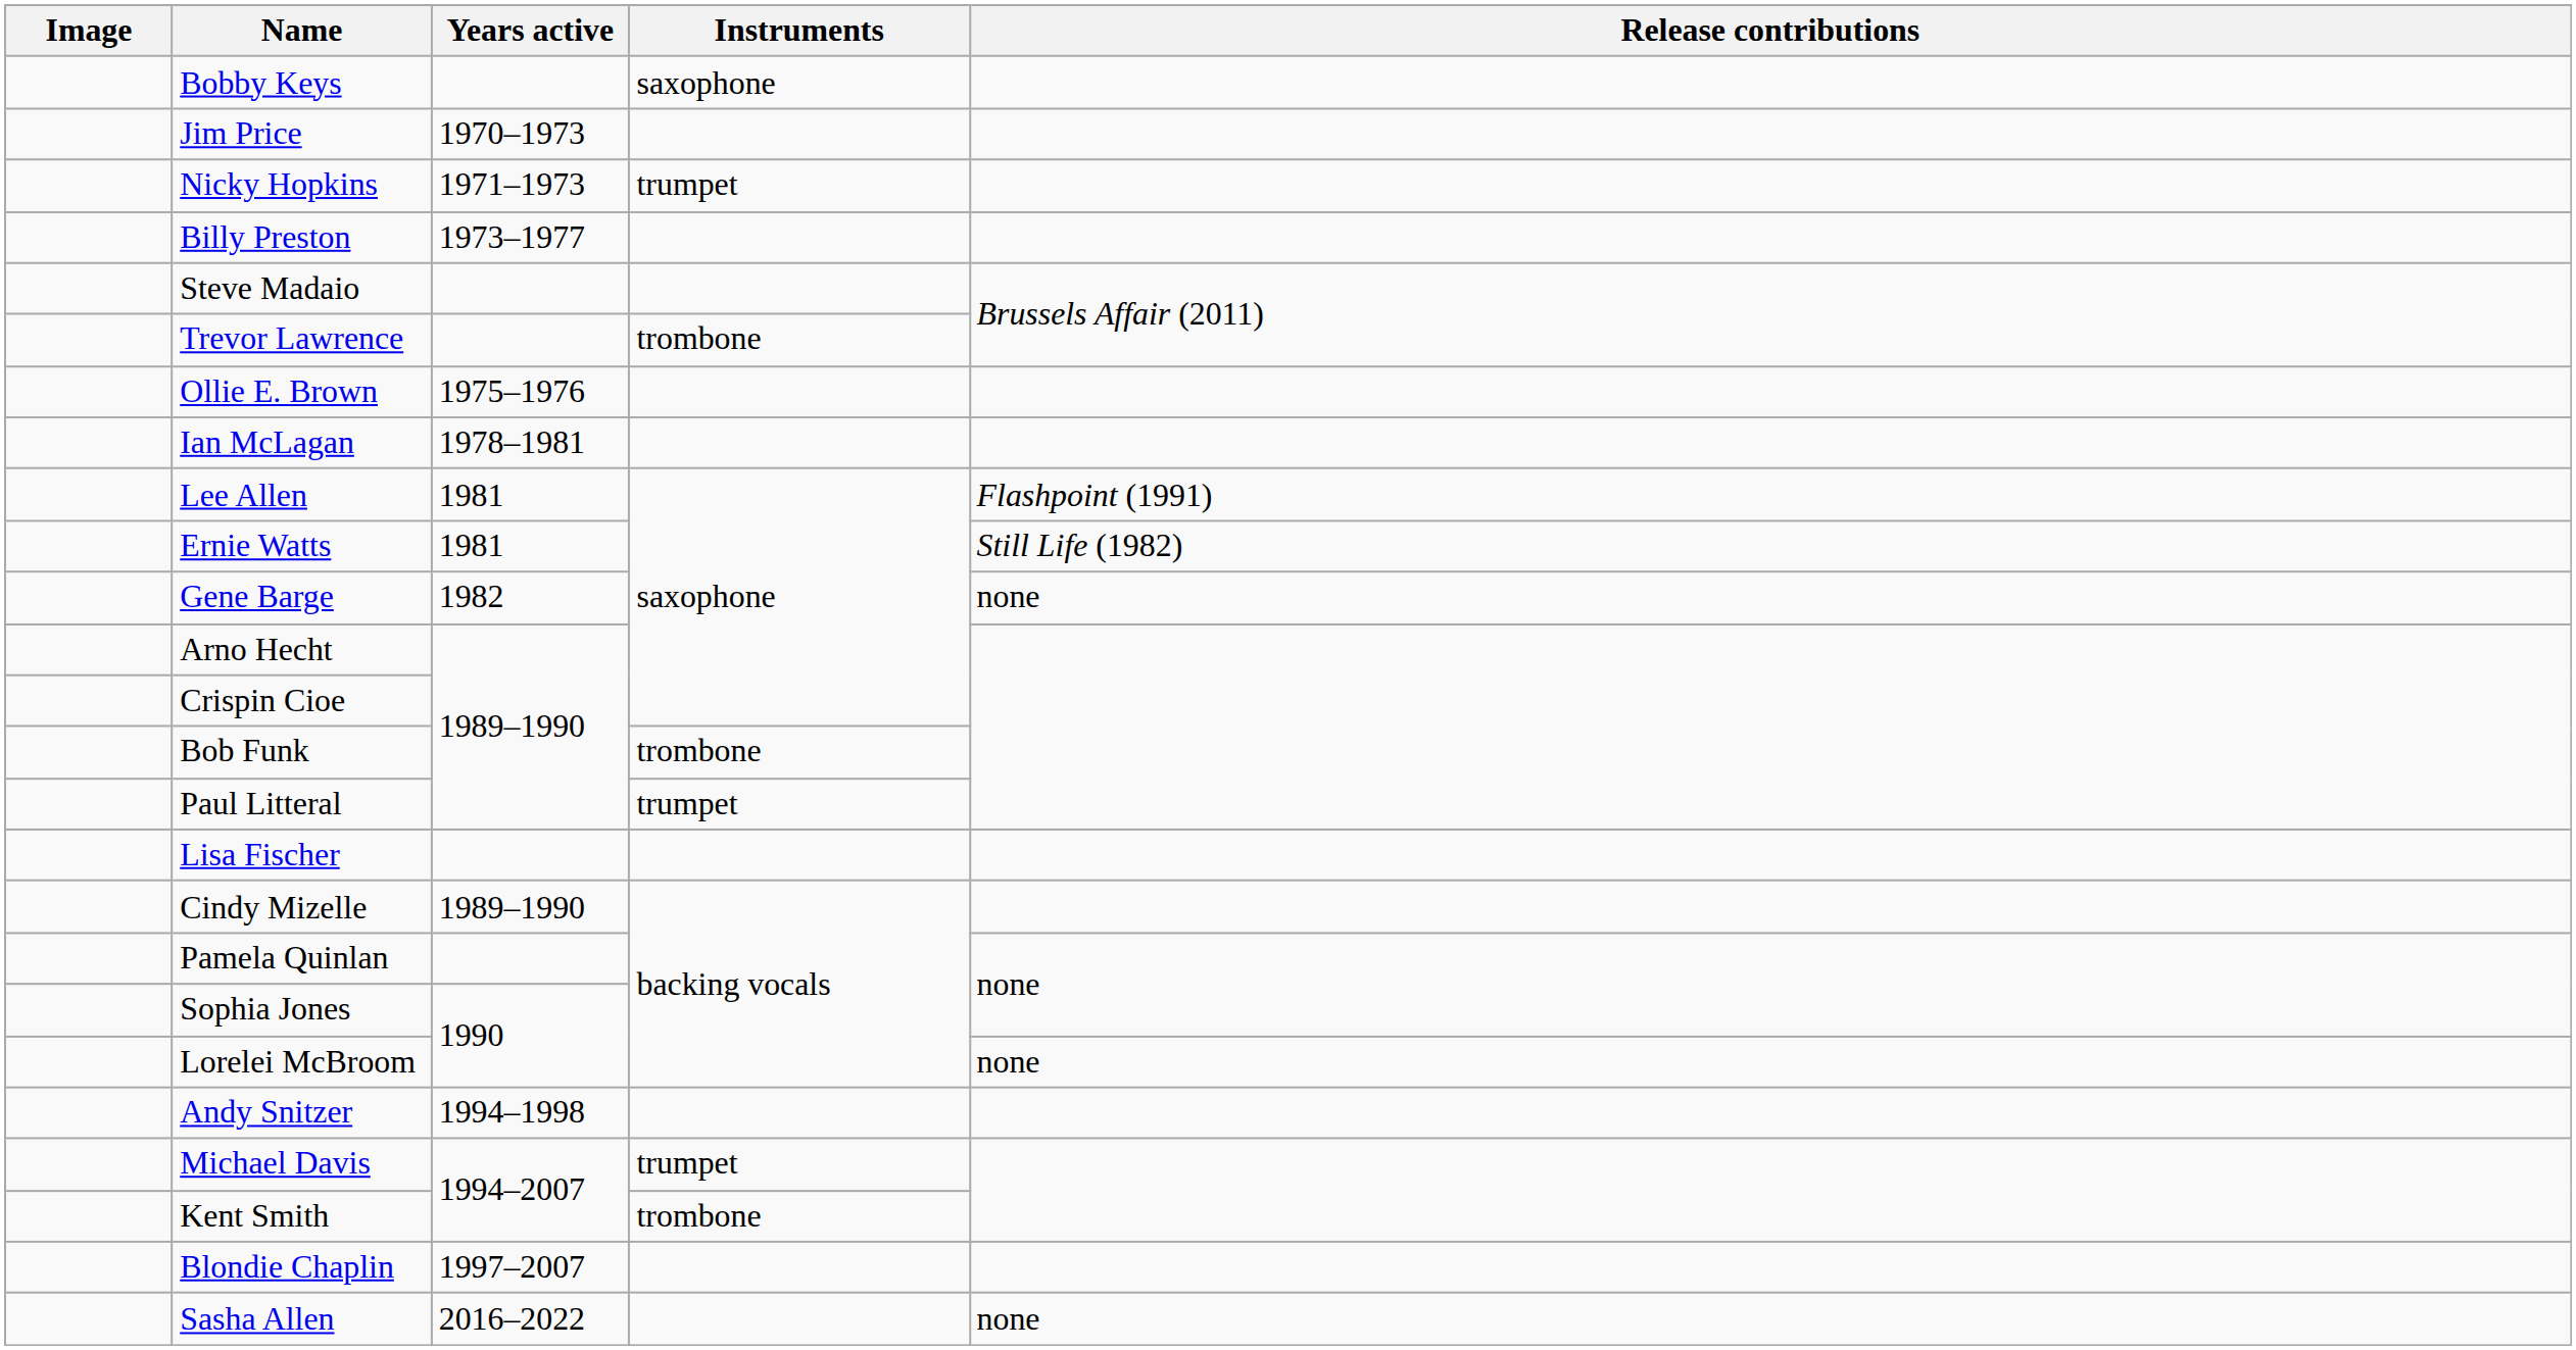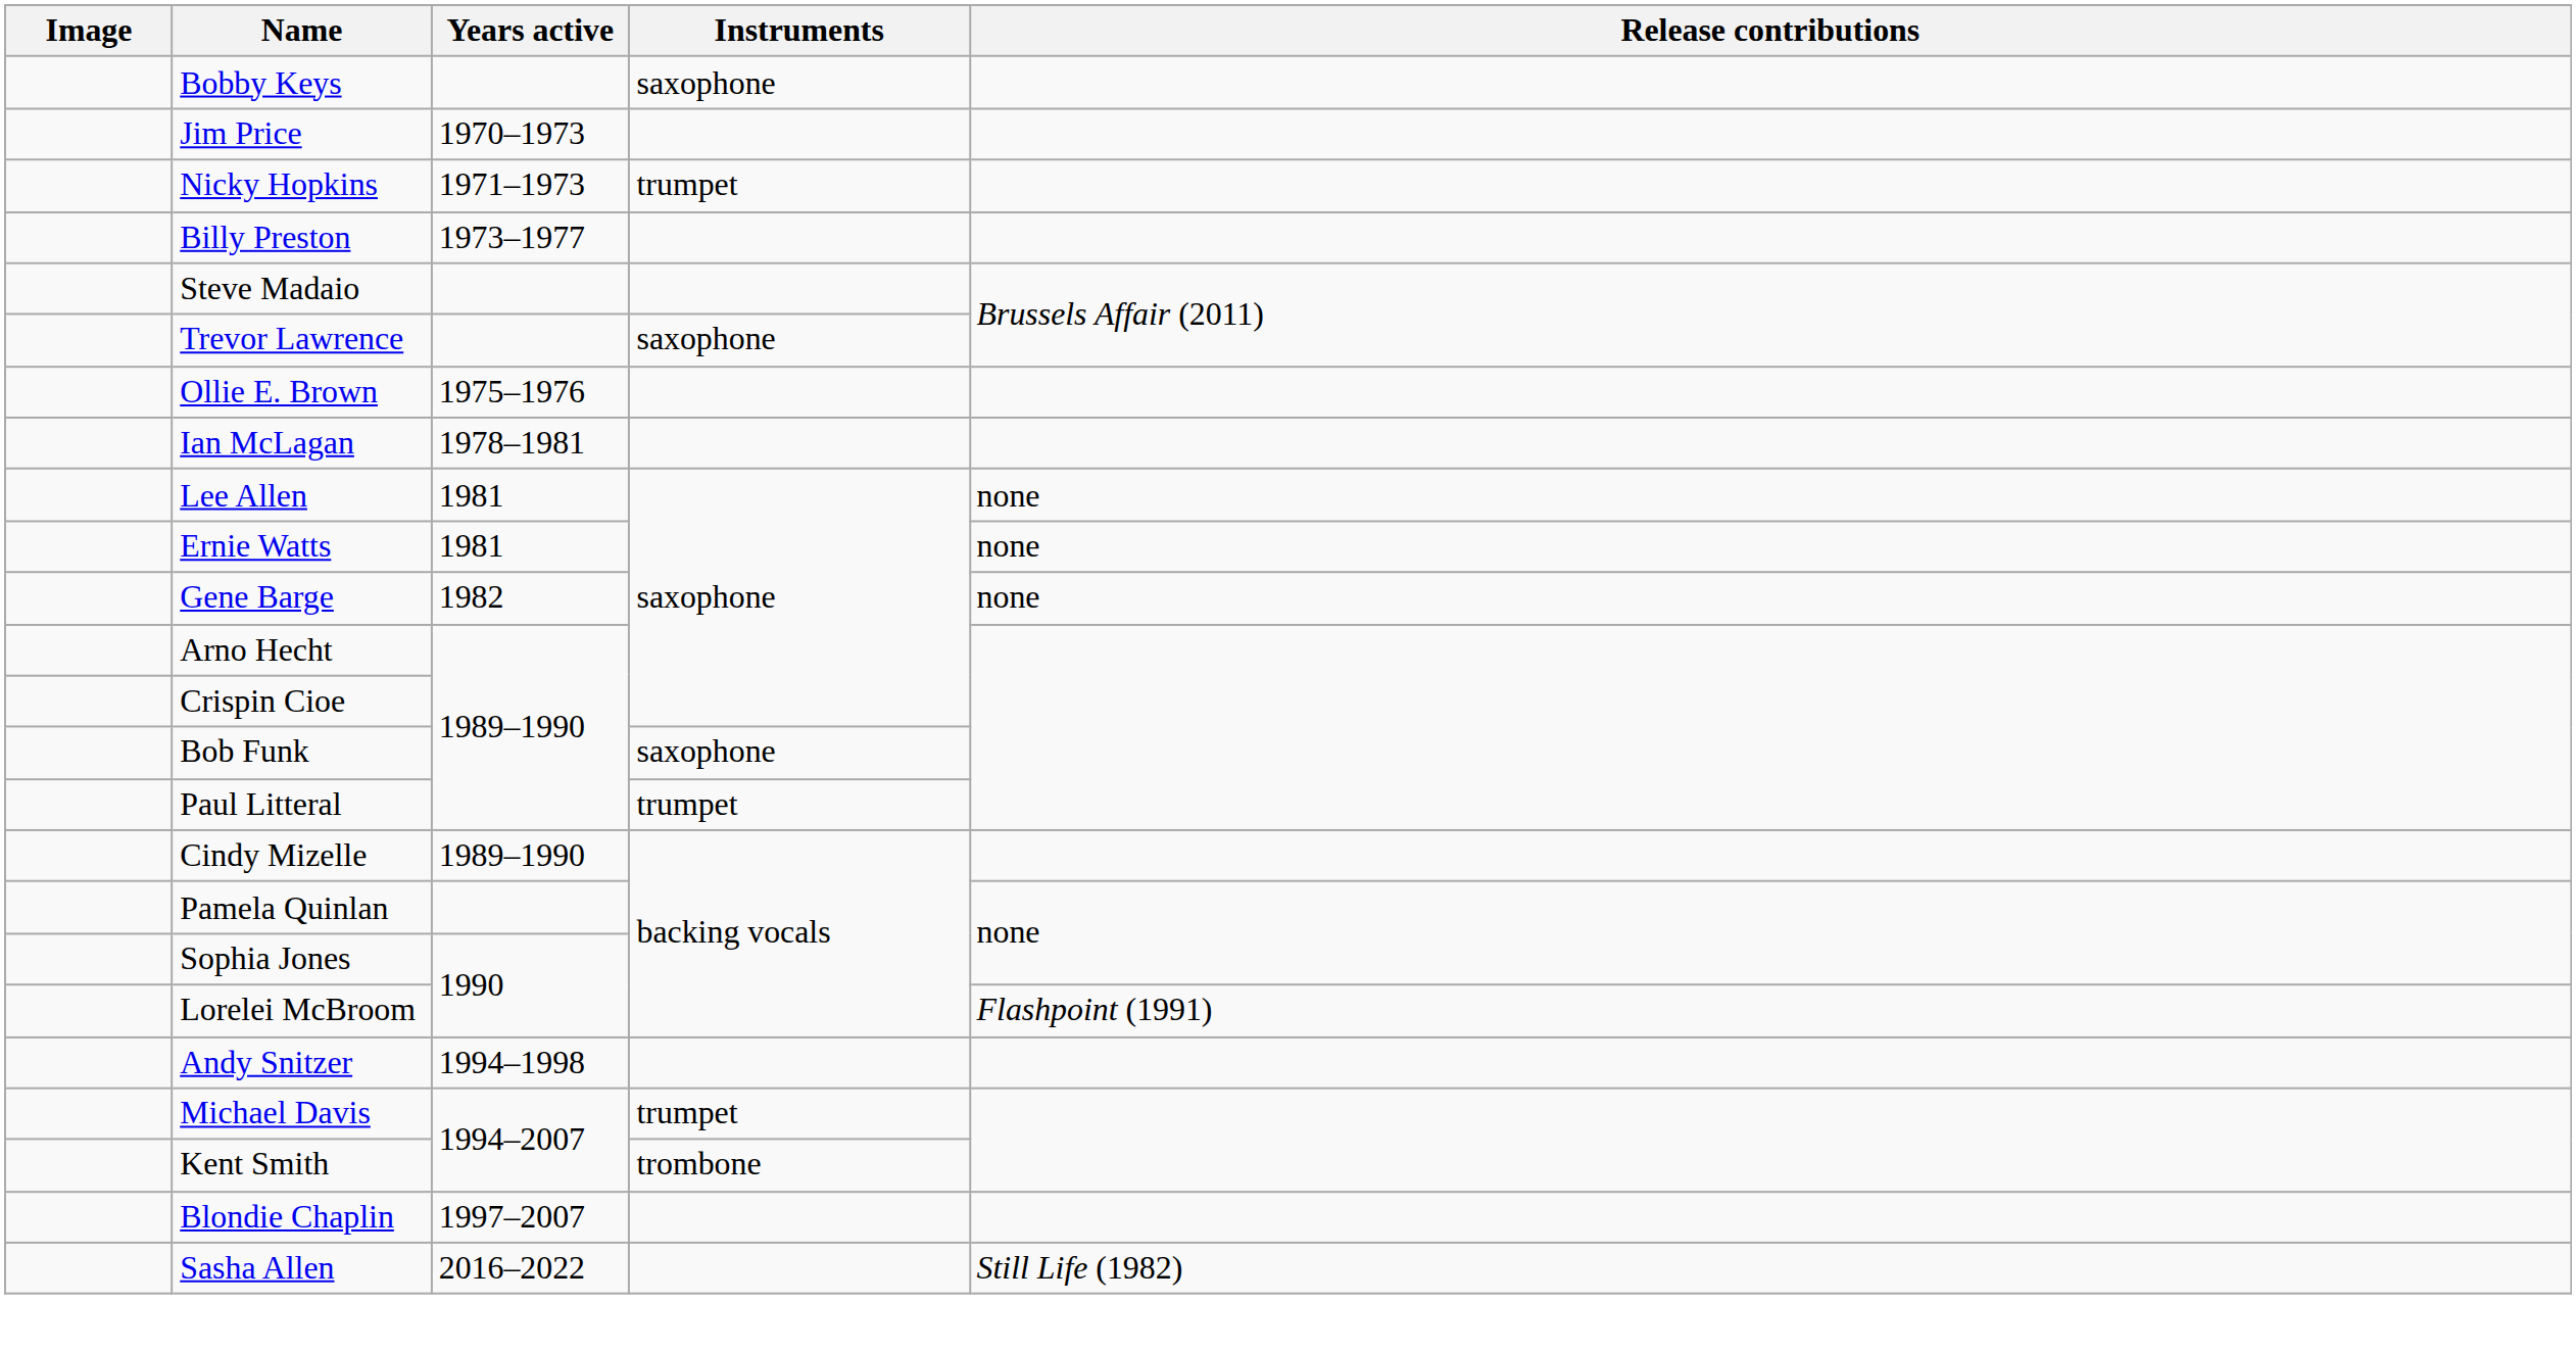 <table class="wikitable" width="100%" border="1">
 <tr>
 <th width="75">Image</th>
 <th width="120">Name</th>
 <th width="90">Years active</th>
 <th width="160">Instruments</th>
 <th>Release contributions</th>
 </tr>
 <tr>
 <td></td>
 <td><a href='#'>Bobby Keys</a></td>
 <td></td>
 <td>saxophone</td>
 <td></td>
 </tr>
 <tr>
 <td></td>
 <td><a href='#'>Jim Price</a></td>
 <td>1970–1973</td>
 <td></td>
 <td></td>
 </tr>
 <tr>
 <td></td>
 <td><a href='#'>Nicky Hopkins</a></td>
 <td>1971–1973 </td>
 <td>trumpet</td>
 <td></td>
 </tr>
 <tr>
 <td></td>
 <td><a href='#'>Billy Preston</a></td>
 <td>1973–1977 </td>
 <td></td>
 <td></td>
 </tr>
 <tr>
 <td></td>
 <td>Steve Madaio</td>
 <td></td>
 <td></td>
 <td rowspan="2"><em>Brussels Affair</em> (2011)</td>
 </tr>
 <tr>
 <td></td>
 <td><a href='#'>Trevor Lawrence</a></td>
 <td></td>
-<td>trombone</td>
+<td>saxophone</td>
 </tr>
 <tr>
 <td></td>
 <td><a href='#'>Ollie E. Brown</a></td>
 <td>1975–1976</td>
 <td></td>
 <td></td>
 </tr>
 <tr>
 <td></td>
 <td><a href='#'>Ian McLagan</a></td>
 <td>1978–1981 </td>
 <td></td>
 <td></td>
 </tr>
 <tr>
 <td></td>
 <td><a href='#'>Lee Allen</a></td>
 <td>1981 </td>
 <td rowspan="5">saxophone</td>
-<td><em>Flashpoint</em> (1991)</td>
+<td>none</td>
 </tr>
 <tr>
 <td></td>
 <td><a href='#'>Ernie Watts</a></td>
 <td>1981</td>
-<td><em>Still Life</em> (1982)</td>
+<td>none</td>
 </tr>
 <tr>
 <td></td>
 <td><a href='#'>Gene Barge</a></td>
 <td>1982 </td>
 <td>none</td>
 </tr>
 <tr>
 <td></td>
 <td>Arno Hecht</td>
 <td rowspan="4">1989–1990</td>
 <td rowspan="4"></td>
 </tr>
 <tr>
 <td></td>
 <td>Crispin Cioe</td>
 </tr>
 <tr>
 <td></td>
 <td>Bob Funk</td>
-<td>trombone</td>
+<td>saxophone</td>
 </tr>
 <tr>
 <td></td>
 <td>Paul Litteral</td>
 <td>trumpet</td>
-</tr>
-<tr>
-<td></td>
-<td><a href='#'>Lisa Fischer</a></td>
-<td></td>
-<td></td>
-<td></td>
 </tr>
 <tr>
 <td></td>
 <td>Cindy Mizelle</td>
 <td>1989–1990</td>
 <td rowspan="4">backing vocals</td>
 <td></td>
 </tr>
 <tr>
 <td></td>
 <td>Pamela Quinlan</td>
 <td></td>
 <td rowspan="2">none</td>
 </tr>
 <tr>
 <td></td>
 <td>Sophia Jones</td>
 <td rowspan="2">1990</td>
 </tr>
 <tr>
 <td></td>
 <td>Lorelei McBroom</td>
-<td>none</td>
+<td><em>Flashpoint</em> (1991)</td>
 </tr>
 <tr>
 <td></td>
 <td><a href='#'>Andy Snitzer</a></td>
 <td>1994–1998</td>
 <td></td>
 <td></td>
 </tr>
 <tr>
 <td></td>
 <td><a href='#'>Michael Davis</a></td>
 <td rowspan="2">1994–2007</td>
 <td>trumpet</td>
 <td rowspan="2"></td>
 </tr>
 <tr>
 <td></td>
 <td>Kent Smith</td>
 <td>trombone</td>
 </tr>
 <tr>
 <td></td>
 <td><a href='#'>Blondie Chaplin</a></td>
 <td>1997–2007</td>
 <td></td>
 <td></td>
 </tr>
 <tr>
 <td></td>
 <td><a href='#'>Sasha Allen</a></td>
 <td>2016–2022</td>
 <td></td>
-<td>none</td>
+<td><em>Still Life</em> (1982)</td>
 </tr>
 </table>
